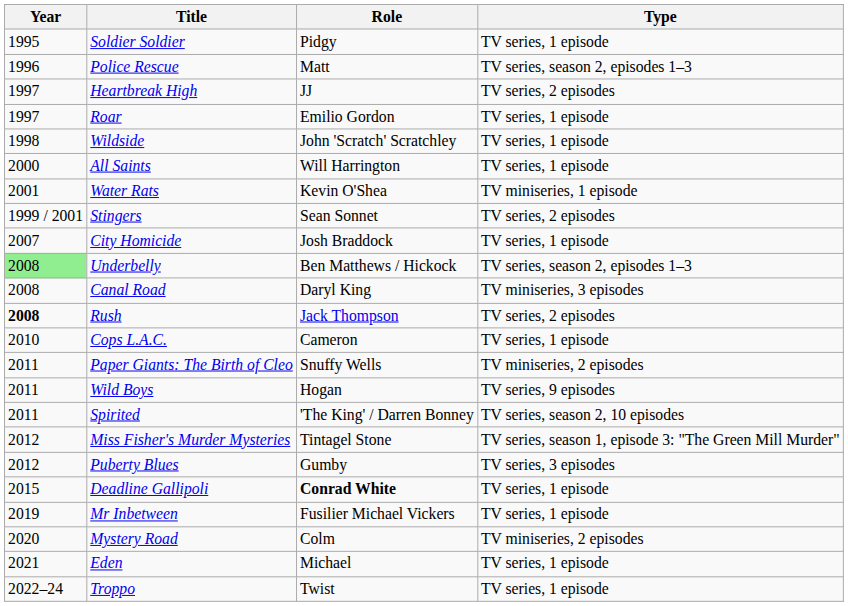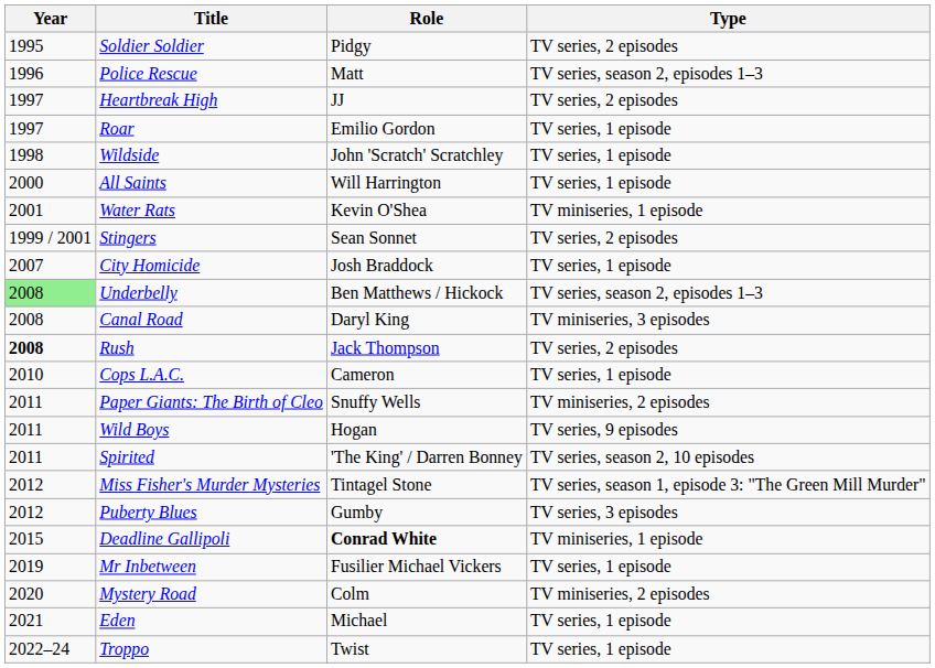 <table class="wikitable">
 <tr>
 <th>Year</th>
 <th>Title</th>
 <th>Role</th>
 <th>Type</th>
 </tr>
 <tr>
 <td>1995</td>
 <td><em><a href='#'>Soldier Soldier</a></em></td>
 <td>Pidgy</td>
-<td>TV series, 1 episode</td>
+<td>TV series, 2 episodes</td>
 </tr>
 <tr>
 <td>1996</td>
 <td><em><a href='#'>Police Rescue</a></em></td>
 <td>Matt</td>
 <td>TV series, season 2, episodes 1–3</td>
 </tr>
 <tr>
 <td>1997</td>
 <td><em><a href='#'>Heartbreak High</a></em></td>
 <td>JJ</td>
 <td>TV series, 2 episodes</td>
 </tr>
 <tr>
 <td>1997</td>
 <td><em><a href='#'>Roar</a></em></td>
 <td>Emilio Gordon</td>
 <td>TV series, 1 episode</td>
 </tr>
 <tr>
 <td>1998</td>
 <td><em><a href='#'>Wildside</a></em></td>
 <td>John 'Scratch' Scratchley</td>
 <td>TV series, 1 episode</td>
 </tr>
 <tr>
 <td>2000</td>
 <td><em><a href='#'>All Saints</a></em></td>
 <td>Will Harrington</td>
 <td>TV series, 1 episode</td>
 </tr>
 <tr>
 <td>2001</td>
 <td><em><a href='#'>Water Rats</a></em></td>
 <td>Kevin O'Shea</td>
 <td>TV miniseries, 1 episode</td>
 </tr>
 <tr>
 <td>1999 / 2001</td>
 <td><em><a href='#'>Stingers</a></em></td>
 <td>Sean Sonnet</td>
 <td>TV series, 2 episodes</td>
 </tr>
 <tr>
 <td>2007</td>
 <td><em><a href='#'>City Homicide</a></em></td>
 <td>Josh Braddock</td>
 <td>TV series, 1 episode</td>
 </tr>
 <tr>
 <td style="background: lightgreen;">2008</td>
 <td><em><a href='#'>Underbelly</a></em></td>
 <td>Ben Matthews / Hickock</td>
 <td>TV series, season 2, episodes 1–3</td>
 </tr>
 <tr>
 <td>2008</td>
 <td><em><a href='#'>Canal Road</a></em></td>
 <td>Daryl King</td>
 <td>TV miniseries, 3 episodes</td>
 </tr>
 <tr>
 <td><strong>2008</strong></td>
 <td><em><a href='#'>Rush</a></em></td>
 <td><a href='#'>Jack Thompson</a></td>
 <td>TV series, 2 episodes</td>
 </tr>
 <tr>
 <td>2010</td>
 <td><em><a href='#'>Cops L.A.C.</a></em></td>
 <td>Cameron</td>
 <td>TV series, 1 episode</td>
 </tr>
 <tr>
 <td>2011</td>
 <td><em><a href='#'>Paper Giants: The Birth of Cleo</a></em></td>
 <td>Snuffy Wells</td>
 <td>TV miniseries, 2 episodes</td>
 </tr>
 <tr>
 <td>2011</td>
 <td><em><a href='#'>Wild Boys</a></em></td>
 <td>Hogan</td>
 <td>TV series, 9 episodes</td>
 </tr>
 <tr>
 <td>2011</td>
 <td><em><a href='#'>Spirited</a></em></td>
 <td>'The King' / Darren Bonney</td>
 <td>TV series, season 2, 10 episodes</td>
 </tr>
 <tr>
 <td>2012</td>
 <td><em><a href='#'>Miss Fisher's Murder Mysteries</a></em></td>
 <td>Tintagel Stone</td>
 <td>TV series, season 1, episode 3: "The Green Mill Murder"</td>
 </tr>
 <tr>
 <td>2012</td>
 <td><em><a href='#'>Puberty Blues</a></em></td>
 <td>Gumby</td>
 <td>TV series, 3 episodes</td>
 </tr>
 <tr>
 <td>2015</td>
 <td><em><a href='#'>Deadline Gallipoli</a></em></td>
 <td><strong>Conrad White</strong></td>
-<td>TV series, 1 episode</td>
+<td>TV miniseries, 1 episode</td>
 </tr>
 <tr>
 <td>2019</td>
 <td><em><a href='#'>Mr Inbetween</a></em></td>
 <td>Fusilier Michael Vickers</td>
 <td>TV series, 1 episode</td>
 </tr>
 <tr>
 <td>2020</td>
 <td><em><a href='#'>Mystery Road</a></em></td>
 <td>Colm</td>
 <td>TV miniseries, 2 episodes</td>
 </tr>
 <tr>
 <td>2021</td>
 <td><em><a href='#'>Eden</a></em></td>
 <td>Michael</td>
 <td>TV series, 1 episode</td>
 </tr>
 <tr>
 <td>2022–24</td>
 <td><em><a href='#'>Troppo</a></em></td>
 <td>Twist</td>
 <td>TV series, 1 episode</td>
 </tr>
 </table>
